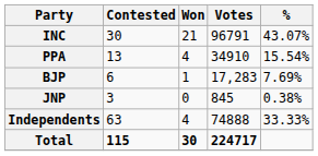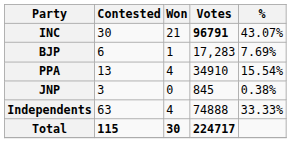 <table class="wikitable">
 <tr>
 <th>Party</th>
 <th>Contested</th>
 <th>Won</th>
 <th>Votes</th>
 <th>%</th>
 </tr>
 <tr>
 <th>INC</th>
 <td>30</td>
 <td>21</td>
-<td>96791</td>
+<td><strong>96791</strong></td>
 <td>43.07%</td>
+</tr>
+<tr>
+<th>BJP</th>
+<td>6</td>
+<td>1</td>
+<td>17,283</td>
+<td>7.69%</td>
 </tr>
 <tr>
 <th>PPA</th>
 <td>13</td>
 <td>4</td>
 <td>34910</td>
 <td>15.54%</td>
-</tr>
-<tr>
-<th>BJP</th>
-<td>6</td>
-<td>1</td>
-<td>17,283</td>
-<td>7.69%</td>
 </tr>
 <tr>
 <th>JNP</th>
 <td>3</td>
 <td>0</td>
 <td>845</td>
 <td>0.38%</td>
 </tr>
 <tr>
 <th>Independents</th>
 <td>63</td>
 <td>4</td>
 <td>74888</td>
 <td>33.33%</td>
 </tr>
 <tr>
 <th>Total</th>
 <td><strong>115</strong></td>
 <td><strong>30</strong></td>
 <td><strong>224717</strong></td>
 <td></td>
 </tr>
 <tr>
 </tr>
 </table>
